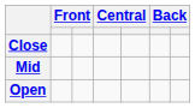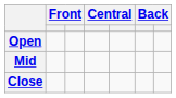 <table class="wikitable" style="text-align: center;">
 <tr>
 <th rowspan="2"></th>
 <th colspan="2"><a href='#'>Front</a></th>
 <th colspan="2"><a href='#'>Central</a></th>
 <th colspan="2"><a href='#'>Back</a></th>
 </tr>
 <tr>
 <th></th>
 <th></th>
 <th></th>
 <th></th>
 <th></th>
 <th></th>
 </tr>
 <tr>
-<th><a href='#'>Close</a></th>
+<th><a href='#'>Open</a></th>
 <td></td>
 <td></td>
 <td></td>
 <td></td>
 <td></td>
 <td></td>
 </tr>
 <tr>
 <th><a href='#'>Mid</a></th>
 <td></td>
 <td></td>
 <td></td>
 <td></td>
 <td></td>
 <td></td>
 </tr>
 <tr>
-<th><a href='#'>Open</a></th>
+<th><a href='#'>Close</a></th>
 <td></td>
 <td></td>
 <td></td>
 <td></td>
 <td></td>
 <td></td>
 </tr>
 </table>
